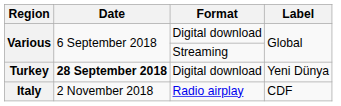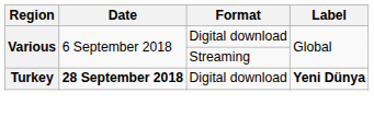 <table class="wikitable plainrowheaders unsortable">
 <tr>
 <th>Region</th>
 <th>Date</th>
 <th>Format</th>
 <th>Label</th>
 </tr>
 <tr>
 <th scope="row" rowspan="2">Various</th>
 <td rowspan="2">6 September 2018</td>
 <td>Digital download</td>
 <td rowspan="2">Global</td>
 </tr>
 <tr>
 <td>Streaming</td>
 </tr>
 <tr>
 <th scope="row">Turkey</th>
 <td><strong>28 September 2018</strong></td>
 <td>Digital download</td>
-<td>Yeni Dünya</td>
-</tr>
-<tr>
-<th scope="row">Italy</th>
-<td>2 November 2018</td>
-<td><a href='#'>Radio airplay</a></td>
-<td>CDF</td>
+<td><strong>Yeni Dünya</strong></td>
 </tr>
 </table>
